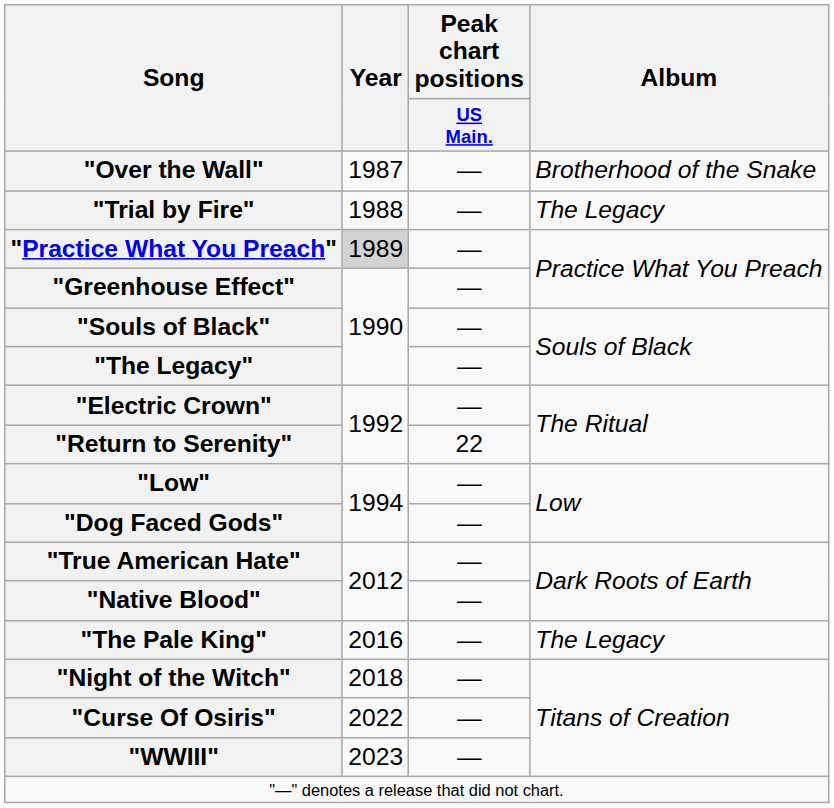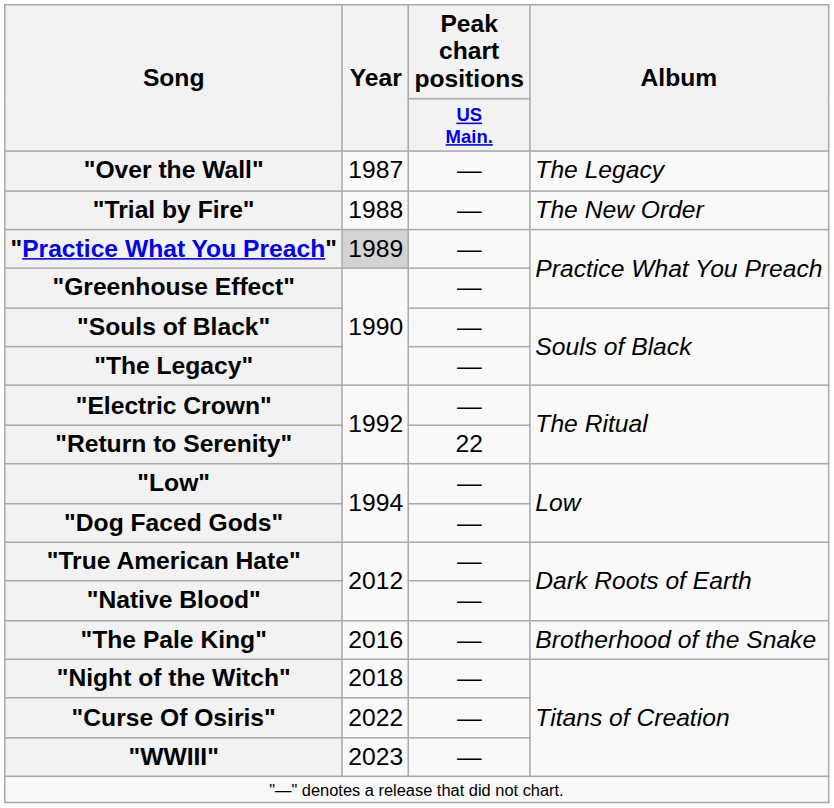 <table class="wikitable plainrowheaders">
 <tr>
 <th scope="col" rowspan="2">Song</th>
 <th scope="col" rowspan="2">Year</th>
 <th scope="col">Peak chart positions</th>
 <th scope="col" rowspan="2">Album</th>
 </tr>
 <tr>
 <th style="width:3em;font-size:75%"><a href='#'>US<br>Main.</a><br></th>
 </tr>
 <tr>
 <th scope="row">"Over the Wall"</th>
 <td align="center">1987</td>
 <td align="center">—</td>
-<td><em>Brotherhood of the Snake</em></td>
+<td><em>The Legacy</em></td>
 </tr>
 <tr>
 <th scope="row">"Trial by Fire"</th>
 <td align="center">1988</td>
 <td align="center">—</td>
-<td><em>The Legacy</em></td>
+<td><em>The New Order</em></td>
 </tr>
 <tr>
 <th scope="row">"<a href='#'>Practice What You Preach</a>"</th>
 <td align="center" style="background: lightgrey;">1989</td>
 <td align="center">—</td>
 <td rowspan="2"><em>Practice What You Preach</em></td>
 </tr>
 <tr>
 <th scope="row">"Greenhouse Effect"</th>
 <td align="center" rowspan="3">1990</td>
 <td align="center">—</td>
 </tr>
 <tr>
 <th scope="row">"Souls of Black"</th>
 <td align="center">—</td>
 <td rowspan="2"><em>Souls of Black</em></td>
 </tr>
 <tr>
 <th scope="row">"The Legacy"</th>
 <td align="center">—</td>
 </tr>
 <tr>
 <th scope="row">"Electric Crown"</th>
 <td align="center" rowspan="2">1992</td>
 <td align="center">—</td>
 <td rowspan="2"><em>The Ritual</em></td>
 </tr>
 <tr>
 <th scope="row">"Return to Serenity"</th>
 <td align="center">22</td>
 </tr>
 <tr>
 <th scope="row">"Low"</th>
 <td align="center" rowspan="2">1994</td>
 <td align="center">—</td>
 <td rowspan="2"><em>Low</em></td>
 </tr>
 <tr>
 <th scope="row">"Dog Faced Gods"</th>
 <td align="center">—</td>
 </tr>
 <tr>
 <th scope="row">"True American Hate"</th>
 <td align="center" rowspan="2">2012</td>
 <td align="center">—</td>
 <td rowspan="2"><em>Dark Roots of Earth</em></td>
 </tr>
 <tr>
 <th scope="row">"Native Blood"</th>
 <td align="center">—</td>
 </tr>
 <tr>
 <th scope="row">"The Pale King"</th>
 <td align="center">2016</td>
 <td align="center">—</td>
-<td><em>The Legacy</em></td>
+<td><em>Brotherhood of the Snake</em></td>
 </tr>
 <tr>
 <th scope="row">"Night of the Witch"</th>
 <td align="center">2018</td>
 <td align="center">—</td>
 <td rowspan="3"><em>Titans of Creation</em></td>
 </tr>
 <tr>
 <th scope="row">"Curse Of Osiris"</th>
 <td align="center">2022</td>
 <td align="center">—</td>
 </tr>
 <tr>
 <th scope="row">"WWIII"</th>
 <td align="center">2023</td>
 <td align="center">—</td>
 </tr>
 <tr>
 <td align="center" colspan="5" style="font-size: 8pt">"—" denotes a release that did not chart.</td>
 </tr>
 </table>
